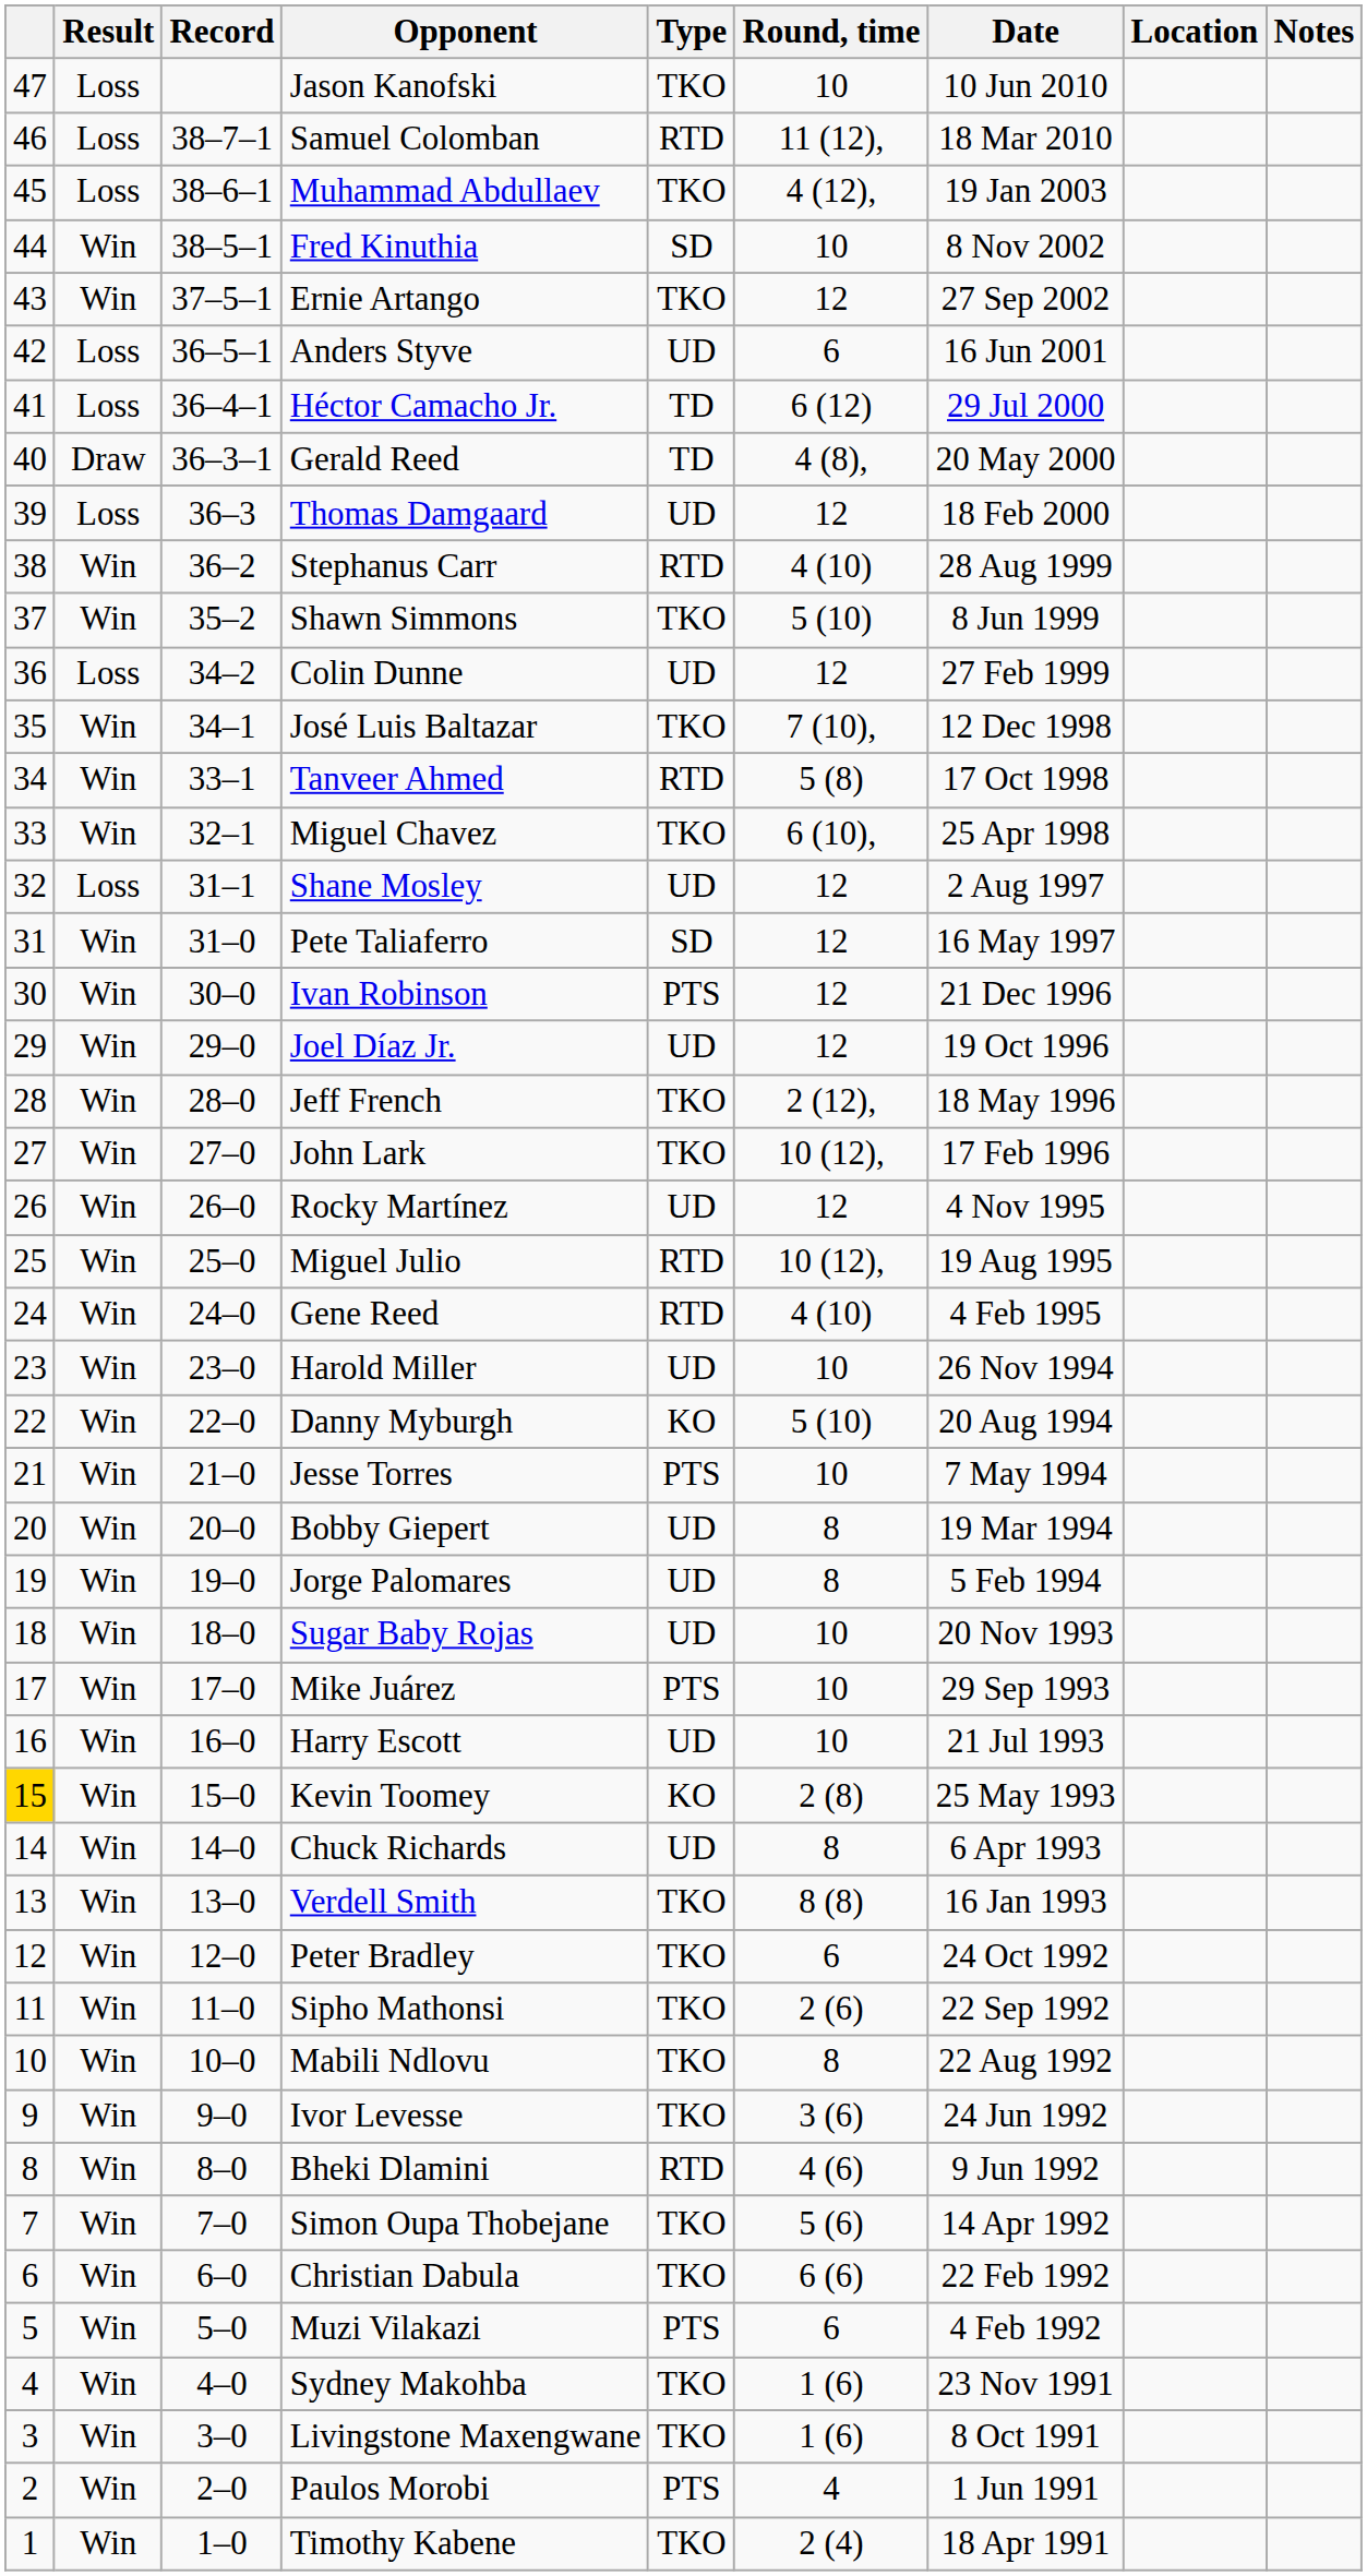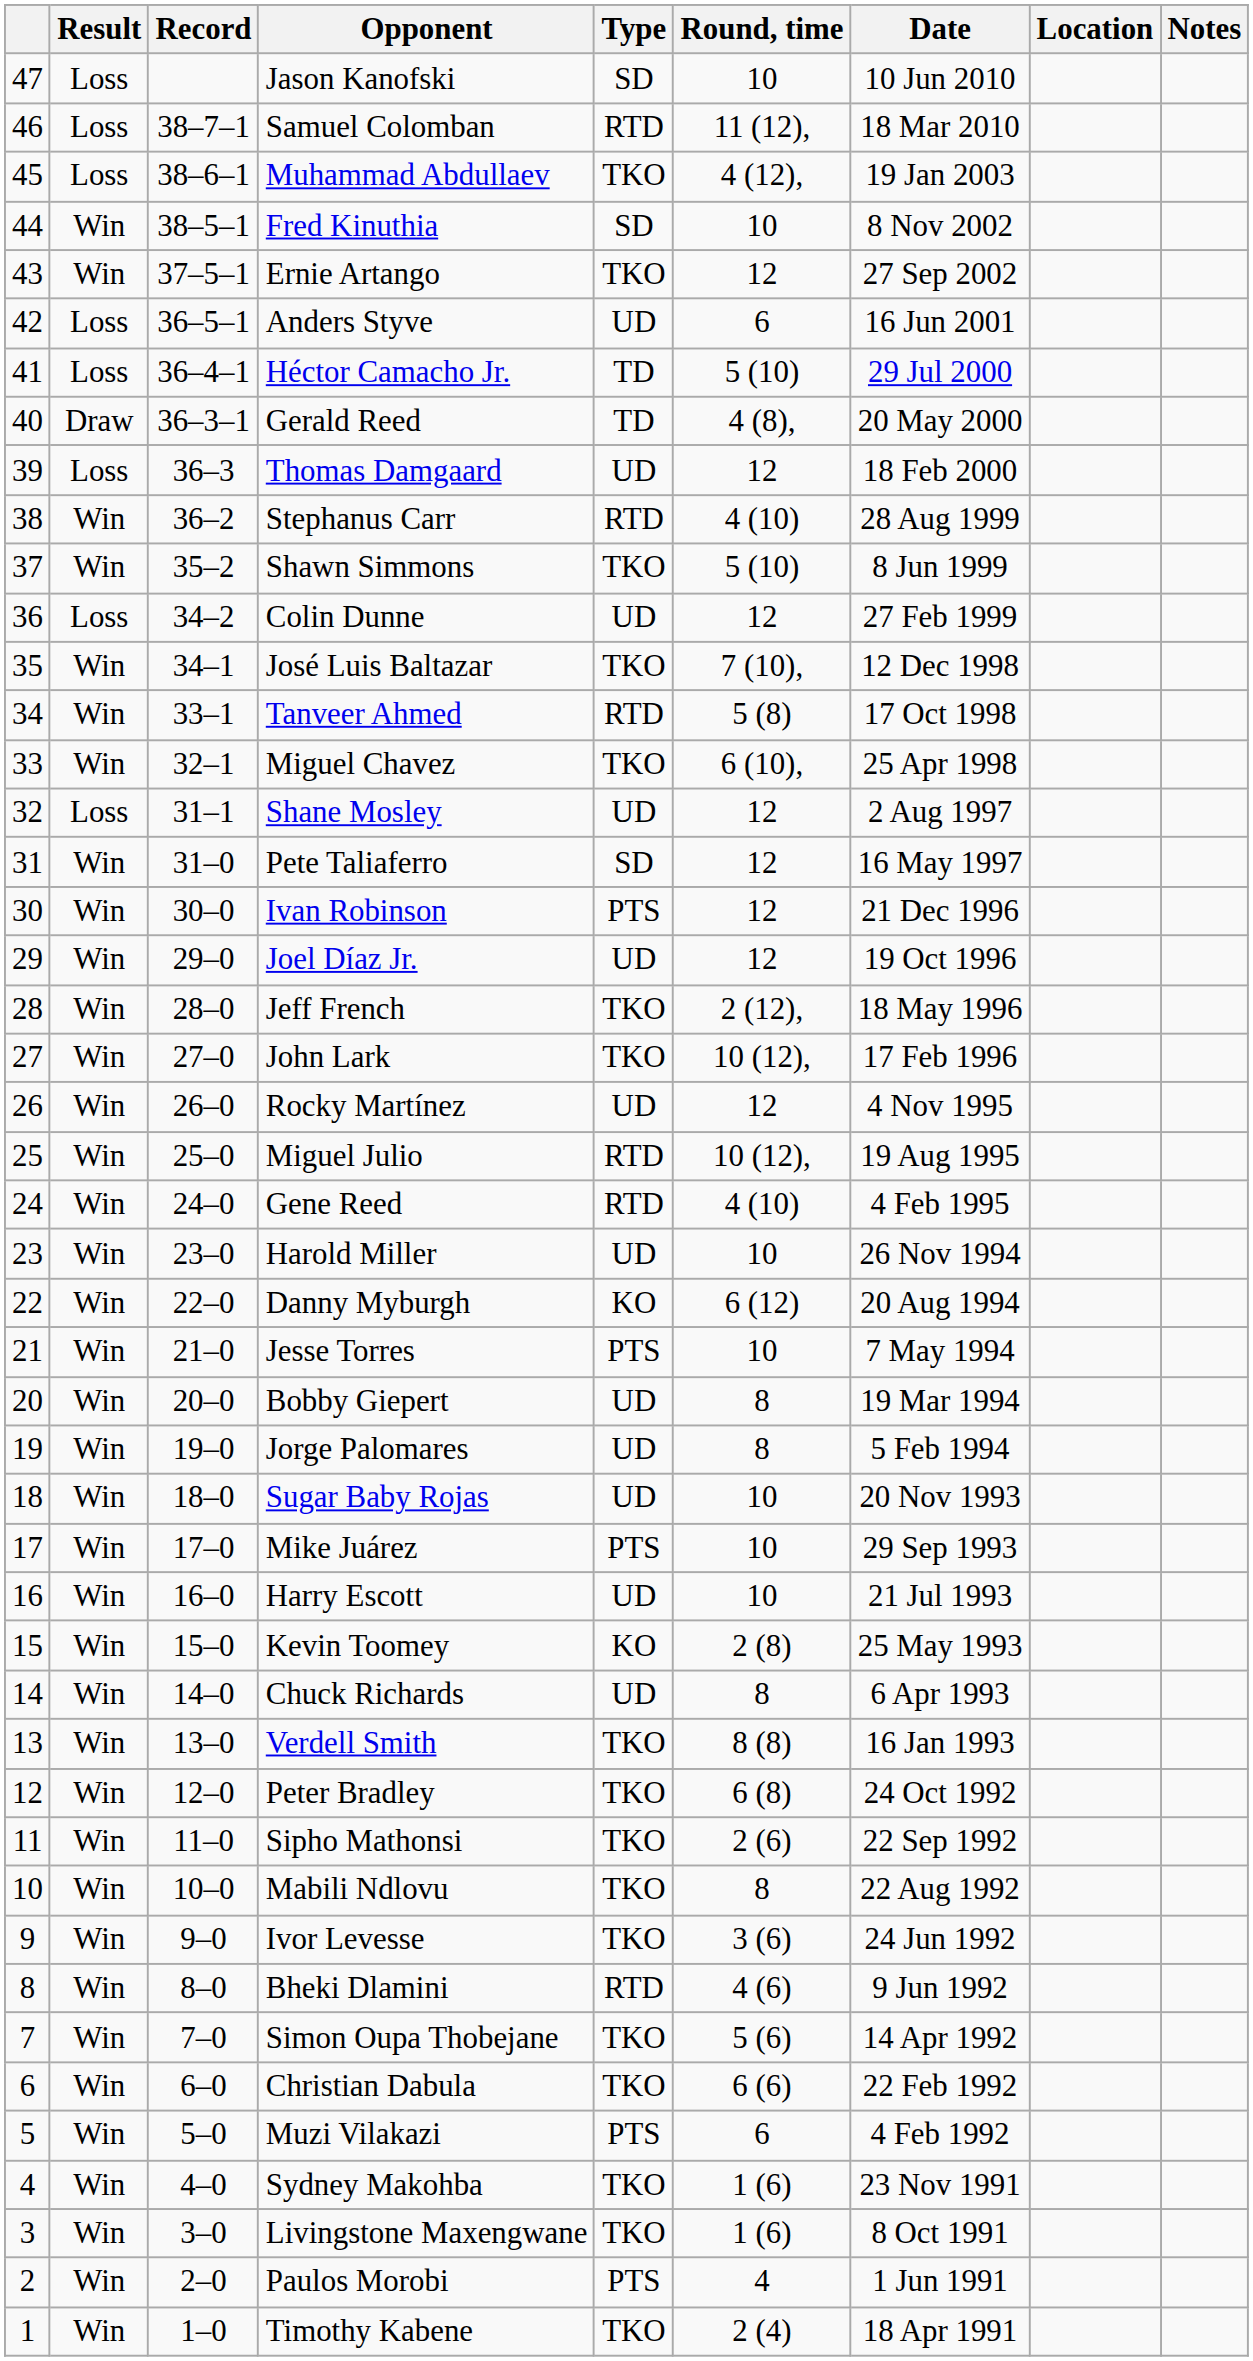 <table class="wikitable" style="text-align:center">
 <tr>
 <th></th>
 <th>Result</th>
 <th>Record</th>
 <th>Opponent</th>
 <th>Type</th>
 <th>Round, time</th>
 <th>Date</th>
 <th>Location</th>
 <th>Notes</th>
 </tr>
 <tr>
 <td>47</td>
 <td>Loss</td>
 <td></td>
 <td style="text-align:left;">Jason Kanofski</td>
-<td>TKO</td>
+<td>SD</td>
 <td>10</td>
 <td>10 Jun 2010</td>
 <td style="text-align:left;"></td>
 <td style="text-align:left;"></td>
 </tr>
 <tr>
 <td>46</td>
 <td>Loss</td>
 <td>38–7–1</td>
 <td style="text-align:left;">Samuel Colomban</td>
 <td>RTD</td>
 <td>11 (12), </td>
 <td>18 Mar 2010</td>
 <td style="text-align:left;"></td>
 <td style="text-align:left;"></td>
 </tr>
 <tr>
 <td>45</td>
 <td>Loss</td>
 <td>38–6–1</td>
 <td style="text-align:left;"><a href='#'>Muhammad Abdullaev</a></td>
 <td>TKO</td>
 <td>4 (12), </td>
 <td>19 Jan 2003</td>
 <td style="text-align:left;"></td>
 <td style="text-align:left;"></td>
 </tr>
 <tr>
 <td>44</td>
 <td>Win</td>
 <td>38–5–1</td>
 <td style="text-align:left;"><a href='#'>Fred Kinuthia</a></td>
 <td>SD</td>
 <td>10</td>
 <td>8 Nov 2002</td>
 <td style="text-align:left;"></td>
 <td></td>
 </tr>
 <tr>
 <td>43</td>
 <td>Win</td>
 <td>37–5–1</td>
 <td style="text-align:left;">Ernie Artango</td>
 <td>TKO</td>
 <td>12</td>
 <td>27 Sep 2002</td>
 <td style="text-align:left;"></td>
 <td></td>
 </tr>
 <tr>
 <td>42</td>
 <td>Loss</td>
 <td>36–5–1</td>
 <td style="text-align:left;">Anders Styve</td>
 <td>UD</td>
 <td>6</td>
 <td>16 Jun 2001</td>
 <td style="text-align:left;"></td>
 <td></td>
 </tr>
 <tr>
 <td>41</td>
 <td>Loss</td>
 <td>36–4–1</td>
 <td style="text-align:left;"><a href='#'>Héctor Camacho Jr.</a></td>
 <td>TD</td>
-<td>6 (12)</td>
+<td>5 (10)</td>
 <td><a href='#'>29 Jul 2000</a></td>
 <td style="text-align:left;"></td>
 <td style="text-align:left;"></td>
 </tr>
 <tr>
 <td>40</td>
 <td>Draw</td>
 <td>36–3–1</td>
 <td style="text-align:left;">Gerald Reed</td>
 <td>TD</td>
 <td>4 (8), </td>
 <td>20 May 2000</td>
 <td style="text-align:left;"></td>
 <td></td>
 </tr>
 <tr>
 <td>39</td>
 <td>Loss</td>
 <td>36–3</td>
 <td style="text-align:left;"><a href='#'>Thomas Damgaard</a></td>
 <td>UD</td>
 <td>12</td>
 <td>18 Feb 2000</td>
 <td style="text-align:left;"></td>
 <td></td>
 </tr>
 <tr>
 <td>38</td>
 <td>Win</td>
 <td>36–2</td>
 <td style="text-align:left;">Stephanus Carr</td>
 <td>RTD</td>
 <td>4 (10)</td>
 <td>28 Aug 1999</td>
 <td style="text-align:left;"></td>
 <td></td>
 </tr>
 <tr>
 <td>37</td>
 <td>Win</td>
 <td>35–2</td>
 <td style="text-align:left;">Shawn Simmons</td>
 <td>TKO</td>
 <td>5 (10)</td>
 <td>8 Jun 1999</td>
 <td style="text-align:left;"></td>
 <td></td>
 </tr>
 <tr>
 <td>36</td>
 <td>Loss</td>
 <td>34–2</td>
 <td style="text-align:left;">Colin Dunne</td>
 <td>UD</td>
 <td>12</td>
 <td>27 Feb 1999</td>
 <td style="text-align:left;"></td>
 <td style="text-align:left;"></td>
 </tr>
 <tr>
 <td>35</td>
 <td>Win</td>
 <td>34–1</td>
 <td style="text-align:left;">José Luis Baltazar</td>
 <td>TKO</td>
 <td>7 (10), </td>
 <td>12 Dec 1998</td>
 <td style="text-align:left;"></td>
 <td></td>
 </tr>
 <tr>
 <td>34</td>
 <td>Win</td>
 <td>33–1</td>
 <td style="text-align:left;"><a href='#'>Tanveer Ahmed</a></td>
 <td>RTD</td>
 <td>5 (8)</td>
 <td>17 Oct 1998</td>
 <td style="text-align:left;"></td>
 <td></td>
 </tr>
 <tr>
 <td>33</td>
 <td>Win</td>
 <td>32–1</td>
 <td style="text-align:left;">Miguel Chavez</td>
 <td>TKO</td>
 <td>6 (10), </td>
 <td>25 Apr 1998</td>
 <td style="text-align:left;"></td>
 <td></td>
 </tr>
 <tr>
 <td>32</td>
 <td>Loss</td>
 <td>31–1</td>
 <td style="text-align:left;"><a href='#'>Shane Mosley</a></td>
 <td>UD</td>
 <td>12</td>
 <td>2 Aug 1997</td>
 <td style="text-align:left;"></td>
 <td style="text-align:left;"></td>
 </tr>
 <tr>
 <td>31</td>
 <td>Win</td>
 <td>31–0</td>
 <td style="text-align:left;">Pete Taliaferro</td>
 <td>SD</td>
 <td>12</td>
 <td>16 May 1997</td>
 <td style="text-align:left;"></td>
 <td style="text-align:left;"></td>
 </tr>
 <tr>
 <td>30</td>
 <td>Win</td>
 <td>30–0</td>
 <td style="text-align:left;"><a href='#'>Ivan Robinson</a></td>
 <td>PTS</td>
 <td>12</td>
 <td>21 Dec 1996</td>
 <td style="text-align:left;"></td>
 <td style="text-align:left;"></td>
 </tr>
 <tr>
 <td>29</td>
 <td>Win</td>
 <td>29–0</td>
 <td style="text-align:left;"><a href='#'>Joel Díaz Jr.</a></td>
 <td>UD</td>
 <td>12</td>
 <td>19 Oct 1996</td>
 <td style="text-align:left;"></td>
 <td style="text-align:left;"></td>
 </tr>
 <tr>
 <td>28</td>
 <td>Win</td>
 <td>28–0</td>
 <td style="text-align:left;">Jeff French</td>
 <td>TKO</td>
 <td>2 (12), </td>
 <td>18 May 1996</td>
 <td style="text-align:left;"></td>
 <td style="text-align:left;"></td>
 </tr>
 <tr>
 <td>27</td>
 <td>Win</td>
 <td>27–0</td>
 <td style="text-align:left;">John Lark</td>
 <td>TKO</td>
 <td>10 (12), </td>
 <td>17 Feb 1996</td>
 <td style="text-align:left;"></td>
 <td style="text-align:left;"></td>
 </tr>
 <tr>
 <td>26</td>
 <td>Win</td>
 <td>26–0</td>
 <td style="text-align:left;">Rocky Martínez</td>
 <td>UD</td>
 <td>12</td>
 <td>4 Nov 1995</td>
 <td style="text-align:left;"></td>
 <td style="text-align:left;"></td>
 </tr>
 <tr>
 <td>25</td>
 <td>Win</td>
 <td>25–0</td>
 <td style="text-align:left;">Miguel Julio</td>
 <td>RTD</td>
 <td>10 (12), </td>
 <td>19 Aug 1995</td>
 <td style="text-align:left;"></td>
 <td style="text-align:left;"></td>
 </tr>
 <tr>
 <td>24</td>
 <td>Win</td>
 <td>24–0</td>
 <td style="text-align:left;">Gene Reed</td>
 <td>RTD</td>
 <td>4 (10)</td>
 <td>4 Feb 1995</td>
 <td style="text-align:left;"></td>
 <td></td>
 </tr>
 <tr>
 <td>23</td>
 <td>Win</td>
 <td>23–0</td>
 <td style="text-align:left;">Harold Miller</td>
 <td>UD</td>
 <td>10</td>
 <td>26 Nov 1994</td>
 <td style="text-align:left;"></td>
 <td></td>
 </tr>
 <tr>
 <td>22</td>
 <td>Win</td>
 <td>22–0</td>
 <td style="text-align:left;">Danny Myburgh</td>
 <td>KO</td>
-<td>5 (10)</td>
+<td>6 (12)</td>
 <td>20 Aug 1994</td>
 <td style="text-align:left;"></td>
 <td></td>
 </tr>
 <tr>
 <td>21</td>
 <td>Win</td>
 <td>21–0</td>
 <td style="text-align:left;">Jesse Torres</td>
 <td>PTS</td>
 <td>10</td>
 <td>7 May 1994</td>
 <td style="text-align:left;"></td>
 <td></td>
 </tr>
 <tr>
 <td>20</td>
 <td>Win</td>
 <td>20–0</td>
 <td style="text-align:left;">Bobby Giepert</td>
 <td>UD</td>
 <td>8</td>
 <td>19 Mar 1994</td>
 <td style="text-align:left;"></td>
 <td></td>
 </tr>
 <tr>
 <td>19</td>
 <td>Win</td>
 <td>19–0</td>
 <td style="text-align:left;">Jorge Palomares</td>
 <td>UD</td>
 <td>8</td>
 <td>5 Feb 1994</td>
 <td style="text-align:left;"></td>
 <td></td>
 </tr>
 <tr>
 <td>18</td>
 <td>Win</td>
 <td>18–0</td>
 <td style="text-align:left;"><a href='#'>Sugar Baby Rojas</a></td>
 <td>UD</td>
 <td>10</td>
 <td>20 Nov 1993</td>
 <td style="text-align:left;"></td>
 <td></td>
 </tr>
 <tr>
 <td>17</td>
 <td>Win</td>
 <td>17–0</td>
 <td style="text-align:left;">Mike Juárez</td>
 <td>PTS</td>
 <td>10</td>
 <td>29 Sep 1993</td>
 <td style="text-align:left;"></td>
 <td></td>
 </tr>
 <tr>
 <td>16</td>
 <td>Win</td>
 <td>16–0</td>
 <td style="text-align:left;">Harry Escott</td>
 <td>UD</td>
 <td>10</td>
 <td>21 Jul 1993</td>
 <td style="text-align:left;"></td>
 <td></td>
 </tr>
 <tr>
-<td style="background: gold;">15</td>
+<td>15</td>
 <td>Win</td>
 <td>15–0</td>
 <td style="text-align:left;">Kevin Toomey</td>
 <td>KO</td>
 <td>2 (8)</td>
 <td>25 May 1993</td>
 <td style="text-align:left;"></td>
 <td></td>
 </tr>
 <tr>
 <td>14</td>
 <td>Win</td>
 <td>14–0</td>
 <td style="text-align:left;">Chuck Richards</td>
 <td>UD</td>
 <td>8</td>
 <td>6 Apr 1993</td>
 <td style="text-align:left;"></td>
 <td></td>
 </tr>
 <tr>
 <td>13</td>
 <td>Win</td>
 <td>13–0</td>
 <td style="text-align:left;"><a href='#'>Verdell Smith</a></td>
 <td>TKO</td>
 <td>8 (8)</td>
 <td>16 Jan 1993</td>
 <td style="text-align:left;"></td>
 <td></td>
 </tr>
 <tr>
 <td>12</td>
 <td>Win</td>
 <td>12–0</td>
 <td style="text-align:left;">Peter Bradley</td>
 <td>TKO</td>
-<td>6</td>
+<td>6 (8)</td>
 <td>24 Oct 1992</td>
 <td style="text-align:left;"></td>
 <td></td>
 </tr>
 <tr>
 <td>11</td>
 <td>Win</td>
 <td>11–0</td>
 <td style="text-align:left;">Sipho Mathonsi</td>
 <td>TKO</td>
 <td>2 (6)</td>
 <td>22 Sep 1992</td>
 <td style="text-align:left;"></td>
 <td></td>
 </tr>
 <tr>
 <td>10</td>
 <td>Win</td>
 <td>10–0</td>
 <td style="text-align:left;">Mabili Ndlovu</td>
 <td>TKO</td>
 <td>8</td>
 <td>22 Aug 1992</td>
 <td style="text-align:left;"></td>
 <td></td>
 </tr>
 <tr>
 <td>9</td>
 <td>Win</td>
 <td>9–0</td>
 <td style="text-align:left;">Ivor Levesse</td>
 <td>TKO</td>
 <td>3 (6)</td>
 <td>24 Jun 1992</td>
 <td style="text-align:left;"></td>
 <td></td>
 </tr>
 <tr>
 <td>8</td>
 <td>Win</td>
 <td>8–0</td>
 <td style="text-align:left;">Bheki Dlamini</td>
 <td>RTD</td>
 <td>4 (6)</td>
 <td>9 Jun 1992</td>
 <td style="text-align:left;"></td>
 <td></td>
 </tr>
 <tr>
 <td>7</td>
 <td>Win</td>
 <td>7–0</td>
 <td style="text-align:left;">Simon Oupa Thobejane</td>
 <td>TKO</td>
 <td>5 (6)</td>
 <td>14 Apr 1992</td>
 <td style="text-align:left;"></td>
 <td></td>
 </tr>
 <tr>
 <td>6</td>
 <td>Win</td>
 <td>6–0</td>
 <td style="text-align:left;">Christian Dabula</td>
 <td>TKO</td>
 <td>6 (6)</td>
 <td>22 Feb 1992</td>
 <td style="text-align:left;"></td>
 <td></td>
 </tr>
 <tr>
 <td>5</td>
 <td>Win</td>
 <td>5–0</td>
 <td style="text-align:left;">Muzi Vilakazi</td>
 <td>PTS</td>
 <td>6</td>
 <td>4 Feb 1992</td>
 <td style="text-align:left;"></td>
 <td></td>
 </tr>
 <tr>
 <td>4</td>
 <td>Win</td>
 <td>4–0</td>
 <td style="text-align:left;">Sydney Makohba</td>
 <td>TKO</td>
 <td>1 (6)</td>
 <td>23 Nov 1991</td>
 <td style="text-align:left;"></td>
 <td></td>
 </tr>
 <tr>
 <td>3</td>
 <td>Win</td>
 <td>3–0</td>
 <td style="text-align:left;">Livingstone Maxengwane</td>
 <td>TKO</td>
 <td>1 (6)</td>
 <td>8 Oct 1991</td>
 <td style="text-align:left;"></td>
 <td></td>
 </tr>
 <tr>
 <td>2</td>
 <td>Win</td>
 <td>2–0</td>
 <td style="text-align:left;">Paulos Morobi</td>
 <td>PTS</td>
 <td>4</td>
 <td>1 Jun 1991</td>
 <td style="text-align:left;"></td>
 <td></td>
 </tr>
 <tr>
 <td>1</td>
 <td>Win</td>
 <td>1–0</td>
 <td style="text-align:left;">Timothy Kabene</td>
 <td>TKO</td>
 <td>2 (4)</td>
 <td>18 Apr 1991</td>
 <td style="text-align:left;"></td>
 <td></td>
 </tr>
 </table>
